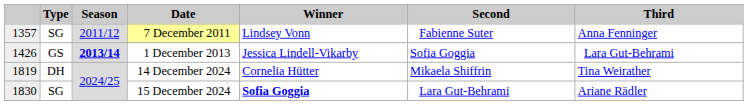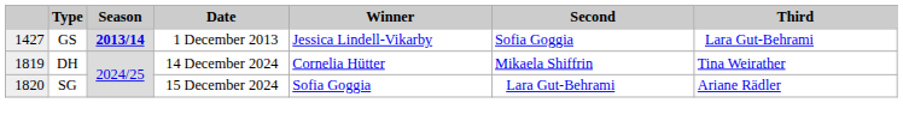 <table class="wikitable plainrowheaders" style="background:#fff; font-size:86%; line-height:15px; border:grey solid 1px; border-collapse:collapse;">
 <tr>
 <th style="background-color: #ccc;" width="33"></th>
 <th style="background-color: #ccc;" width="30">Type</th>
 <th style="background-color: #ccc;" width="55">Season</th>
 <th style="background-color: #ccc;" width="120">Date</th>
 <th style="background:#ccc;" width="182">Winner</th>
 <th style="background:#ccc;" width="182">Second</th>
 <th style="background:#ccc;" width="182">Third</th>
 </tr>
 <tr>
-<td align=right align=center bgcolor="#EFEFEF">1357</td>
-<td align=center>SG</td>
-<td bgcolor=gainsboro align=center><a href='#'>2011/12</a></td>
-<td align=right bgcolor=#FFFF99>7 December 2011  </td>
-<td> <a href='#'>Lindsey Vonn</a></td>
-<td>   <a href='#'>Fabienne Suter</a></td>
-<td> <a href='#'>Anna Fenninger</a></td>
-</tr>
-<tr>
-<td align=right align=center bgcolor="#EFEFEF">1426</td>
+<td align=right align=center bgcolor="#EFEFEF">1427</td>
 <td align=center>GS</td>
 <td bgcolor=gainsboro align=center><strong><a href='#'>2013/14</a></strong></td>
 <td align=right>1 December 2013  </td>
 <td> <a href='#'>Jessica Lindell-Vikarby</a></td>
 <td> <a href='#'>Sofia Goggia</a></td>
 <td>  <a href='#'>Lara Gut-Behrami</a></td>
 </tr>
 <tr>
 <td align=right align=center bgcolor="#EFEFEF">1819</td>
 <td align=center>DH</td>
 <td bgcolor=gainsboro align=center rowspan=2><a href='#'>2024/25</a></td>
 <td align=right>14 December 2024  </td>
 <td> <a href='#'>Cornelia Hütter</a></td>
 <td> <a href='#'>Mikaela Shiffrin</a></td>
 <td> <a href='#'>Tina Weirather</a></td>
 </tr>
 <tr>
-<td align=right align=center bgcolor="#EFEFEF">1830</td>
+<td align=right align=center bgcolor="#EFEFEF">1820</td>
 <td align=center>SG</td>
 <td align=right>15 December 2024  </td>
-<td><strong> <a href='#'>Sofia Goggia</a></strong></td>
+<td> <a href='#'>Sofia Goggia</a></td>
 <td>   <a href='#'>Lara Gut-Behrami</a></td>
 <td> <a href='#'>Ariane Rädler</a></td>
 </tr>
 </table>
